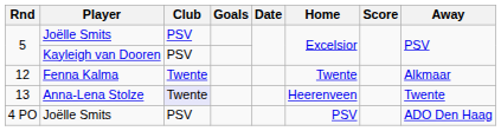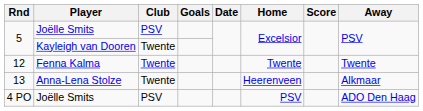 <table class="wikitable" style="text-align: center;">
 <tr>
 <th>Rnd</th>
 <th>Player</th>
 <th>Club</th>
 <th>Goals</th>
 <th>Date</th>
 <th>Home</th>
 <th>Score</th>
 <th>Away</th>
 </tr>
 <tr>
 <td rowspan="2">5</td>
 <td style="text-align: left;"> <a href='#'>Joëlle Smits</a></td>
 <td style="text-align: left;"><a href='#'>PSV</a></td>
 <td></td>
 <td rowspan="2"></td>
 <td rowspan="2" style="text-align: right;"><a href='#'>Excelsior</a></td>
 <td rowspan="2"></td>
 <td rowspan="2" style="text-align: left;"><a href='#'>PSV</a></td>
 </tr>
 <tr>
 <td style="text-align: left;"> <a href='#'>Kayleigh van Dooren</a></td>
-<td style="text-align: left;">PSV</td>
+<td style="text-align: left;">Twente</td>
 <td></td>
 </tr>
 <tr>
 <td>12</td>
 <td style="text-align: left;"> <a href='#'>Fenna Kalma</a></td>
 <td style="text-align: left;"><a href='#'>Twente</a></td>
 <td></td>
 <td></td>
 <td style="text-align: right;"><a href='#'>Twente</a></td>
 <td></td>
-<td style="text-align: left;"><a href='#'>Alkmaar</a></td>
+<td style="text-align: left;"><a href='#'>Twente</a></td>
 </tr>
 <tr>
 <td>13</td>
 <td style="text-align: left;"> <a href='#'>Anna-Lena Stolze</a></td>
-<td style="background: lavender; text-align: left;">Twente</td>
+<td style="text-align: left;">Twente</td>
 <td></td>
 <td></td>
 <td style="text-align: right;"><a href='#'>Heerenveen</a></td>
 <td></td>
-<td style="text-align: left;"><a href='#'>Twente</a></td>
+<td style="text-align: left;"><a href='#'>Alkmaar</a></td>
 </tr>
 <tr>
 <td>4 PO</td>
 <td style="text-align: left;"> Joëlle Smits</td>
 <td style="text-align: left;">PSV</td>
 <td></td>
 <td></td>
 <td style="text-align: right;"><a href='#'>PSV</a></td>
 <td></td>
 <td style="text-align: left;"><a href='#'>ADO Den Haag</a></td>
 </tr>
 </table>
